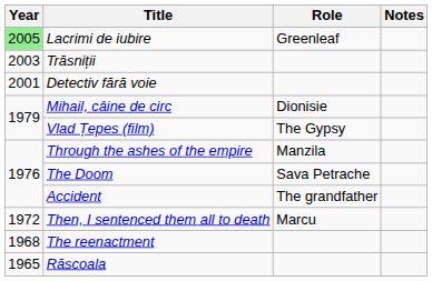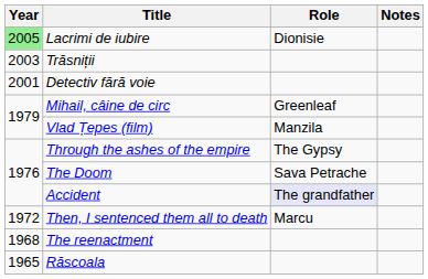 <table class="wikitable sortable">
 <tr>
 <th>Year</th>
 <th>Title</th>
 <th>Role</th>
 <th class="unsortable">Notes</th>
 </tr>
 <tr>
 <td style="background: lightgreen;">2005</td>
 <td><em>Lacrimi de iubire</em></td>
-<td>Greenleaf</td>
+<td>Dionisie</td>
 <td></td>
 </tr>
 <tr>
 <td>2003</td>
 <td><em>Trăsniții</em></td>
 <td></td>
 <td></td>
 </tr>
 <tr>
 <td>2001</td>
 <td><em>Detectiv fără voie</em></td>
 <td></td>
 </tr>
 <tr>
 <td rowspan="2">1979</td>
 <td><em><a href='#'>Mihail, câine de circ</a></em></td>
-<td>Dionisie</td>
+<td>Greenleaf</td>
 <td></td>
 </tr>
 <tr>
 <td><em><a href='#'>Vlad Țepes (film)</a></em></td>
-<td>The Gypsy</td>
+<td>Manzila</td>
 <td></td>
 </tr>
 <tr>
 <td rowspan="3">1976</td>
 <td><em><a href='#'>Through the ashes of the empire</a></em></td>
-<td>Manzila</td>
+<td>The Gypsy</td>
 <td></td>
 </tr>
 <tr>
 <td><em><a href='#'>The Doom</a></em></td>
 <td>Sava Petrache</td>
 <td></td>
 </tr>
 <tr>
 <td><em><a href='#'>Accident</a></em></td>
-<td>The grandfather</td>
+<td style="background: lavender;">The grandfather</td>
 <td></td>
 </tr>
 <tr>
 <td>1972</td>
 <td><em><a href='#'>Then, I sentenced them all to death</a></em></td>
 <td>Marcu</td>
 <td></td>
 </tr>
 <tr>
 <td>1968</td>
 <td><em><a href='#'>The reenactment</a></em></td>
 <td></td>
 <td></td>
 </tr>
 <tr>
 <td>1965</td>
 <td><em><a href='#'>Răscoala</a></em></td>
 <td></td>
 <td></td>
 </tr>
 </table>
